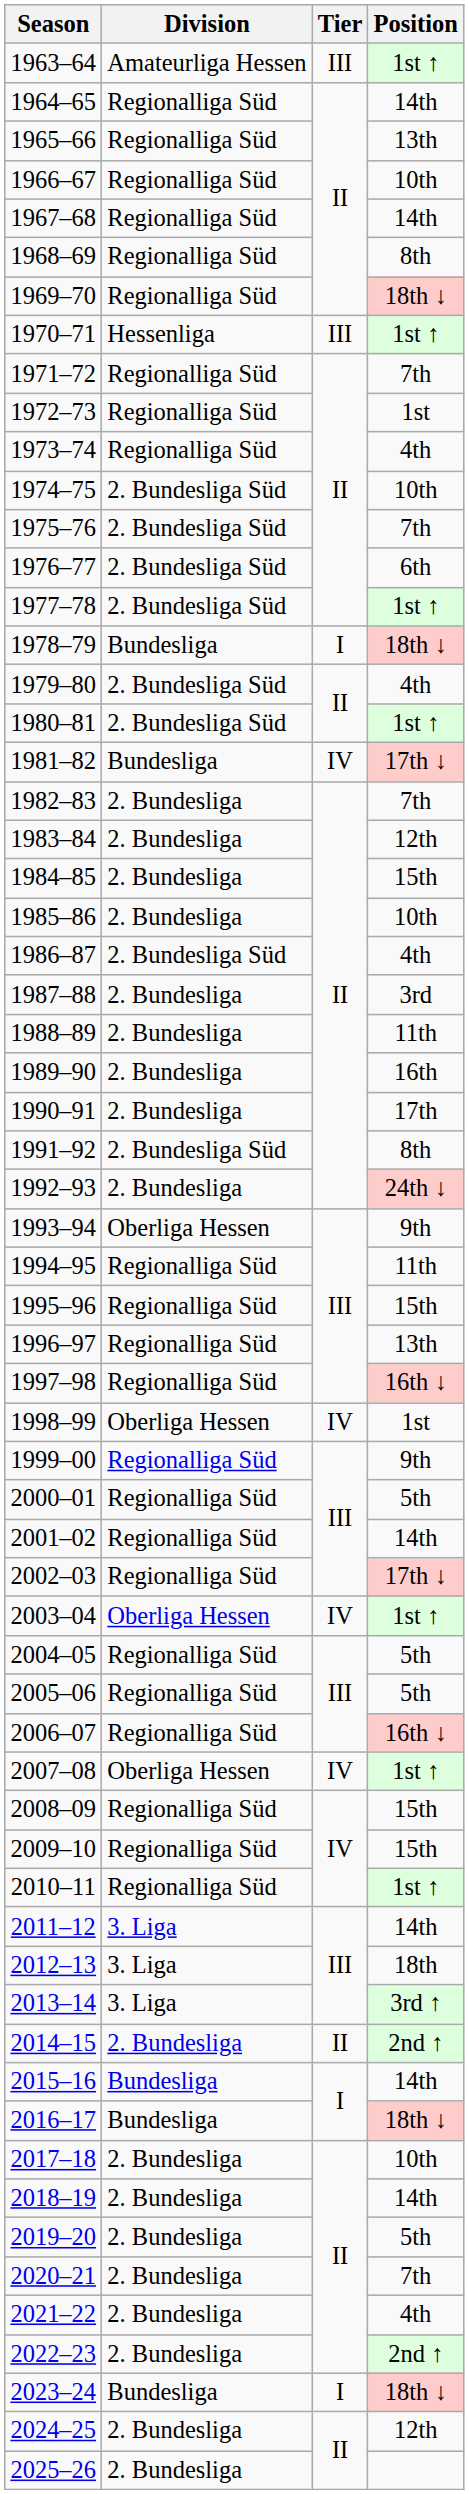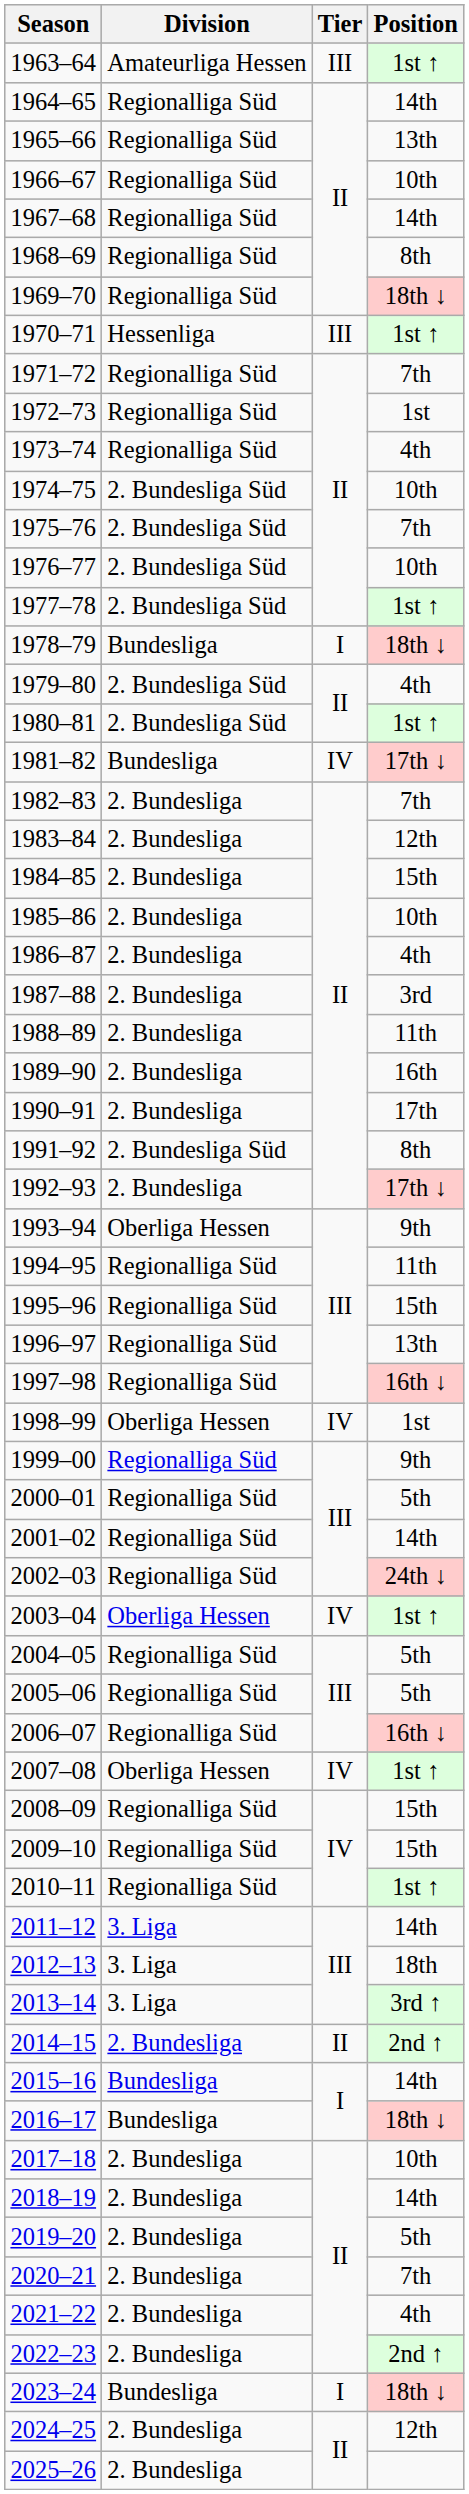 <table class="wikitable">
 <tr>
 <th>Season</th>
 <th>Division</th>
 <th>Tier</th>
 <th>Position</th>
 </tr>
 <tr align="center">
 <td>1963–64</td>
 <td align="left">Amateurliga Hessen</td>
 <td>III</td>
 <td style="background:#ddffdd">1st ↑</td>
 </tr>
 <tr align="center">
 <td>1964–65</td>
 <td align="left">Regionalliga Süd</td>
 <td rowspan="6">II</td>
 <td>14th</td>
 </tr>
 <tr align="center">
 <td>1965–66</td>
 <td align="left">Regionalliga Süd</td>
 <td>13th</td>
 </tr>
 <tr align="center">
 <td>1966–67</td>
 <td align="left">Regionalliga Süd</td>
 <td>10th</td>
 </tr>
 <tr align="center">
 <td>1967–68</td>
 <td align="left">Regionalliga Süd</td>
 <td>14th</td>
 </tr>
 <tr align="center">
 <td>1968–69</td>
 <td align="left">Regionalliga Süd</td>
 <td>8th</td>
 </tr>
 <tr align="center">
 <td>1969–70</td>
 <td align="left">Regionalliga Süd</td>
 <td style="background:#ffcccc">18th ↓</td>
 </tr>
 <tr align="center">
 <td>1970–71</td>
 <td align="left">Hessenliga</td>
 <td>III</td>
 <td style="background:#ddffdd">1st ↑</td>
 </tr>
 <tr align="center">
 <td>1971–72</td>
 <td align="left">Regionalliga Süd</td>
 <td rowspan="7">II</td>
 <td>7th</td>
 </tr>
 <tr align="center">
 <td>1972–73</td>
 <td align="left">Regionalliga Süd</td>
 <td>1st</td>
 </tr>
 <tr align="center">
 <td>1973–74</td>
 <td align="left">Regionalliga Süd</td>
 <td>4th</td>
 </tr>
 <tr align="center">
 <td>1974–75</td>
 <td align="left">2. Bundesliga Süd</td>
 <td>10th</td>
 </tr>
 <tr align="center">
 <td>1975–76</td>
 <td align="left">2. Bundesliga Süd</td>
 <td>7th</td>
 </tr>
 <tr align="center">
 <td>1976–77</td>
 <td align="left">2. Bundesliga Süd</td>
-<td>6th</td>
+<td>10th</td>
 </tr>
 <tr align="center">
 <td>1977–78</td>
 <td align="left">2. Bundesliga Süd</td>
 <td style="background:#ddffdd">1st ↑</td>
 </tr>
 <tr align="center">
 <td>1978–79</td>
 <td align="left">Bundesliga</td>
 <td>I</td>
 <td style="background:#ffcccc">18th ↓</td>
 </tr>
 <tr align="center">
 <td>1979–80</td>
 <td align="left">2. Bundesliga Süd</td>
 <td rowspan="2">II</td>
 <td>4th</td>
 </tr>
 <tr align="center">
 <td>1980–81</td>
 <td align="left">2. Bundesliga Süd</td>
 <td style="background:#ddffdd">1st ↑</td>
 </tr>
 <tr align="center">
 <td>1981–82</td>
 <td align="left">Bundesliga</td>
 <td>IV</td>
 <td style="background:#ffcccc">17th ↓</td>
 </tr>
 <tr align="center">
 <td>1982–83</td>
 <td align="left">2. Bundesliga</td>
 <td rowspan="11">II</td>
 <td>7th</td>
 </tr>
 <tr align="center">
 <td>1983–84</td>
 <td align="left">2. Bundesliga</td>
 <td>12th</td>
 </tr>
 <tr align="center">
 <td>1984–85</td>
 <td align="left">2. Bundesliga</td>
 <td>15th</td>
 </tr>
 <tr align="center">
 <td>1985–86</td>
 <td align="left">2. Bundesliga</td>
 <td>10th</td>
 </tr>
 <tr align="center">
 <td>1986–87</td>
-<td align="left">2. Bundesliga Süd</td>
+<td align="left">2. Bundesliga</td>
 <td>4th</td>
 </tr>
 <tr align="center">
 <td>1987–88</td>
 <td align="left">2. Bundesliga</td>
 <td>3rd</td>
 </tr>
 <tr align="center">
 <td>1988–89</td>
 <td align="left">2. Bundesliga</td>
 <td>11th</td>
 </tr>
 <tr align="center">
 <td>1989–90</td>
 <td align="left">2. Bundesliga</td>
 <td>16th</td>
 </tr>
 <tr align="center">
 <td>1990–91</td>
 <td align="left">2. Bundesliga</td>
 <td>17th</td>
 </tr>
 <tr align="center">
 <td>1991–92</td>
 <td align="left">2. Bundesliga Süd</td>
 <td>8th</td>
 </tr>
 <tr align="center">
 <td>1992–93</td>
 <td align="left">2. Bundesliga</td>
-<td style="background:#ffcccc">24th ↓</td>
+<td style="background:#ffcccc">17th ↓</td>
 </tr>
 <tr align="center">
 <td>1993–94</td>
 <td align="left">Oberliga Hessen</td>
 <td rowspan="5">III</td>
 <td>9th</td>
 </tr>
 <tr align="center">
 <td>1994–95</td>
 <td align="left">Regionalliga Süd</td>
 <td>11th</td>
 </tr>
 <tr align="center">
 <td>1995–96</td>
 <td align="left">Regionalliga Süd</td>
 <td>15th</td>
 </tr>
 <tr align="center">
 <td>1996–97</td>
 <td align="left">Regionalliga Süd</td>
 <td>13th</td>
 </tr>
 <tr align="center">
 <td>1997–98</td>
 <td align="left">Regionalliga Süd</td>
 <td style="background:#ffcccc">16th ↓</td>
 </tr>
 <tr align="center">
 <td>1998–99</td>
 <td align="left">Oberliga Hessen</td>
 <td>IV</td>
 <td>1st</td>
 </tr>
 <tr align="center">
 <td>1999–00</td>
 <td align="left"><a href='#'>Regionalliga Süd</a></td>
 <td rowspan=4>III</td>
 <td>9th</td>
 </tr>
 <tr align="center">
 <td>2000–01</td>
 <td align="left">Regionalliga Süd</td>
 <td>5th</td>
 </tr>
 <tr align="center">
 <td>2001–02</td>
 <td align="left">Regionalliga Süd</td>
 <td>14th</td>
 </tr>
 <tr align="center">
 <td>2002–03</td>
 <td align="left">Regionalliga Süd</td>
-<td style="background:#ffcccc">17th ↓</td>
+<td style="background:#ffcccc">24th ↓</td>
 </tr>
 <tr align="center">
 <td>2003–04</td>
 <td align="left"><a href='#'>Oberliga Hessen</a></td>
 <td>IV</td>
 <td style="background:#ddffdd">1st ↑</td>
 </tr>
 <tr align="center">
 <td>2004–05</td>
 <td align="left">Regionalliga Süd</td>
 <td rowspan=3>III</td>
 <td>5th</td>
 </tr>
 <tr align="center">
 <td>2005–06</td>
 <td align="left">Regionalliga Süd</td>
 <td>5th</td>
 </tr>
 <tr align="center">
 <td>2006–07</td>
 <td align="left">Regionalliga Süd</td>
 <td style="background:#ffcccc">16th ↓</td>
 </tr>
 <tr align="center">
 <td>2007–08</td>
 <td align="left">Oberliga Hessen</td>
 <td rowspan=1>IV</td>
 <td style="background:#ddffdd">1st ↑</td>
 </tr>
 <tr align="center">
 <td>2008–09</td>
 <td align="left">Regionalliga Süd</td>
 <td rowspan=3>IV</td>
 <td>15th</td>
 </tr>
 <tr align="center">
 <td>2009–10</td>
 <td align="left">Regionalliga Süd</td>
 <td>15th</td>
 </tr>
 <tr align="center">
 <td>2010–11</td>
 <td align="left">Regionalliga Süd</td>
 <td style="background:#ddffdd">1st ↑</td>
 </tr>
 <tr align="center">
 <td><a href='#'>2011–12</a></td>
 <td align="left"><a href='#'>3. Liga</a></td>
 <td rowspan=3>III</td>
 <td>14th</td>
 </tr>
 <tr align="center">
 <td><a href='#'>2012–13</a></td>
 <td align="left">3. Liga</td>
 <td>18th</td>
 </tr>
 <tr align="center">
 <td><a href='#'>2013–14</a></td>
 <td align="left">3. Liga</td>
 <td style="background:#ddffdd">3rd ↑</td>
 </tr>
 <tr align="center">
 <td><a href='#'>2014–15</a></td>
 <td align="left"><a href='#'>2. Bundesliga</a></td>
 <td>II</td>
 <td style="background:#ddffdd">2nd ↑</td>
 </tr>
 <tr align="center">
 <td><a href='#'>2015–16</a></td>
 <td align="left"><a href='#'>Bundesliga</a></td>
 <td rowspan=2>I</td>
 <td>14th</td>
 </tr>
 <tr align="center">
 <td><a href='#'>2016–17</a></td>
 <td align="left">Bundesliga</td>
 <td style="background:#ffcccc">18th ↓</td>
 </tr>
 <tr align="center">
 <td><a href='#'>2017–18</a></td>
 <td align="left">2. Bundesliga</td>
 <td rowspan=6>II</td>
 <td>10th</td>
 </tr>
 <tr align="center">
 <td><a href='#'>2018–19</a></td>
 <td align="left">2. Bundesliga</td>
 <td>14th</td>
 </tr>
 <tr align="center">
 <td><a href='#'>2019–20</a></td>
 <td align="left">2. Bundesliga</td>
 <td>5th</td>
 </tr>
 <tr align="center">
 <td><a href='#'>2020–21</a></td>
 <td align="left">2. Bundesliga</td>
 <td>7th</td>
 </tr>
 <tr align="center">
 <td><a href='#'>2021–22</a></td>
 <td align="left">2. Bundesliga</td>
 <td>4th</td>
 </tr>
 <tr align="center">
 <td><a href='#'>2022–23</a></td>
 <td align="left">2. Bundesliga</td>
 <td style="background:#ddffdd">2nd ↑</td>
 </tr>
 <tr align="center">
 <td><a href='#'>2023–24</a></td>
 <td align="left">Bundesliga</td>
 <td>I</td>
 <td style="background:#ffcccc">18th ↓</td>
 </tr>
 <tr align="center">
 <td><a href='#'>2024–25</a></td>
 <td align="left">2. Bundesliga</td>
 <td rowspan=2>II</td>
 <td>12th</td>
 </tr>
 <tr align="center">
 <td><a href='#'>2025–26</a></td>
 <td align="left">2. Bundesliga</td>
 <td></td>
 </tr>
 </table>
